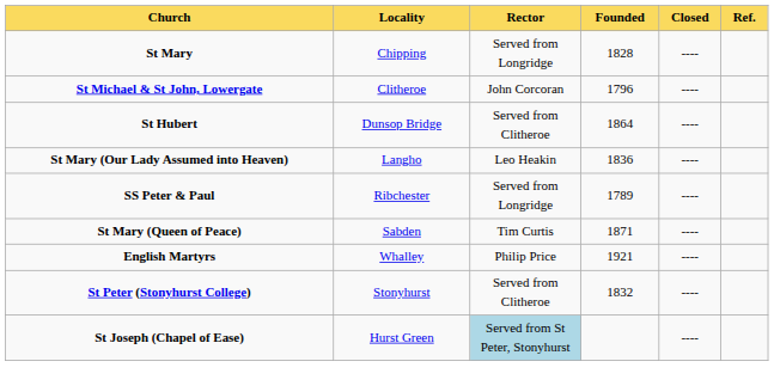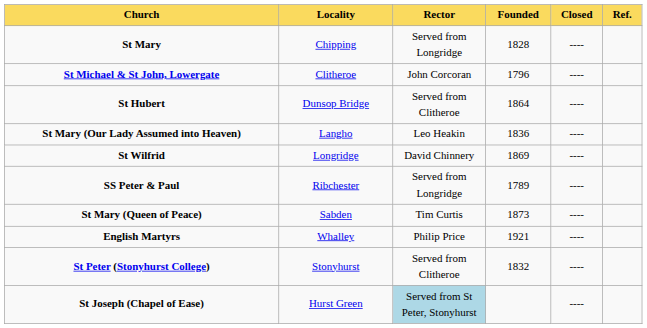 <table class="wikitable sortable" style="font-size:90%; width:95%; border:0; text-align:center; line-height:150%;">
 <tr>
 <th style="height:17px; background:#FADA5E; color:Black; width:250px;">Church</th>
 <th style="height:17px; background:#FADA5E; color:Black; width:100px;">Locality</th>
 <th style="height:17px; background:#FADA5E; color:Black; width:80px;">Rector</th>
 <th style="height:17px; background:#FADA5E; color:Black; width:35px;">Founded</th>
 <th style="height:17px; background:#FADA5E; color:Black; width:35px;">Closed</th>
 <th class="unsortable"  style="height:17px; background:#FADA5E; color:Black; width:30px;">Ref.</th>
 </tr>
 <tr>
 <td><strong>St Mary</strong></td>
 <td><a href='#'>Chipping</a></td>
 <td>Served from Longridge</td>
 <td>1828</td>
 <td>----</td>
 <td></td>
 </tr>
 <tr>
 <td><strong><a href='#'>St Michael & St John, Lowergate</a></strong></td>
 <td><a href='#'>Clitheroe</a></td>
 <td>John Corcoran</td>
 <td>1796</td>
 <td>----</td>
 <td></td>
 </tr>
 <tr>
 <td><strong>St Hubert</strong></td>
 <td><a href='#'>Dunsop Bridge</a></td>
 <td>Served from Clitheroe</td>
 <td>1864</td>
 <td>----</td>
 <td></td>
 </tr>
 <tr>
 <td><strong>St Mary (Our Lady Assumed into Heaven)</strong></td>
 <td><a href='#'>Langho</a></td>
 <td>Leo Heakin</td>
 <td>1836</td>
 <td>----</td>
 <td></td>
 </tr>
 <tr>
+<td><strong>St Wilfrid</strong></td>
+<td><a href='#'>Longridge</a></td>
+<td>David Chinnery</td>
+<td>1869</td>
+<td>----</td>
+<td></td>
+</tr>
+<tr>
 <td><strong>SS Peter & Paul</strong></td>
 <td><a href='#'>Ribchester</a></td>
 <td>Served from Longridge</td>
 <td>1789</td>
 <td>----</td>
 <td></td>
 </tr>
 <tr>
 <td><strong>St Mary (Queen of Peace)</strong></td>
 <td><a href='#'>Sabden</a></td>
 <td>Tim Curtis</td>
-<td>1871</td>
+<td>1873</td>
 <td>----</td>
 <td></td>
 </tr>
 <tr>
 <td><strong>English Martyrs</strong></td>
 <td><a href='#'>Whalley</a></td>
 <td>Philip Price</td>
 <td>1921</td>
 <td>----</td>
 <td></td>
 </tr>
 <tr>
 <td><strong><a href='#'>St Peter</a> (<a href='#'>Stonyhurst College</a>)</strong></td>
 <td><a href='#'>Stonyhurst</a></td>
 <td>Served from Clitheroe</td>
 <td>1832</td>
 <td>----</td>
 <td></td>
 </tr>
 <tr>
 <td><strong>St Joseph (Chapel of Ease)</strong></td>
 <td><a href='#'>Hurst Green</a></td>
 <td style="background: lightblue;">Served from St Peter, Stonyhurst</td>
 <td></td>
 <td>----</td>
 <td></td>
 </tr>
 </table>
